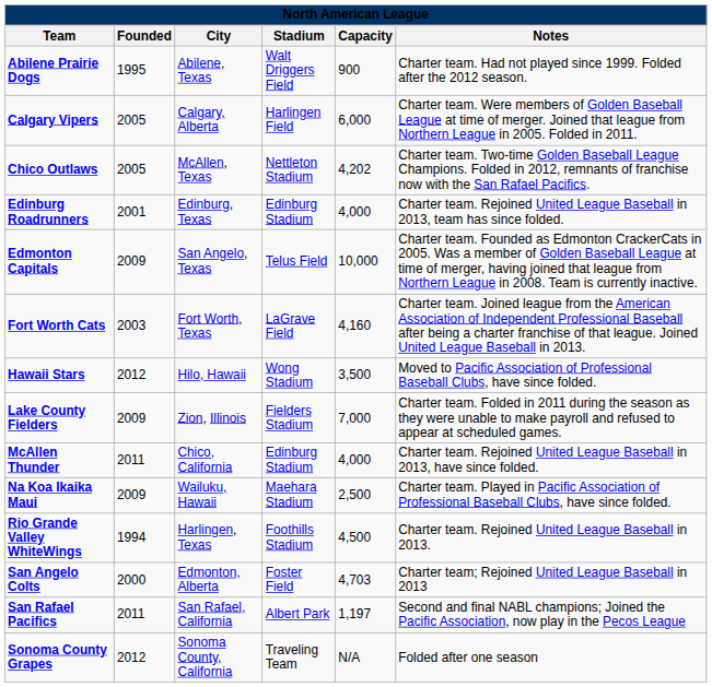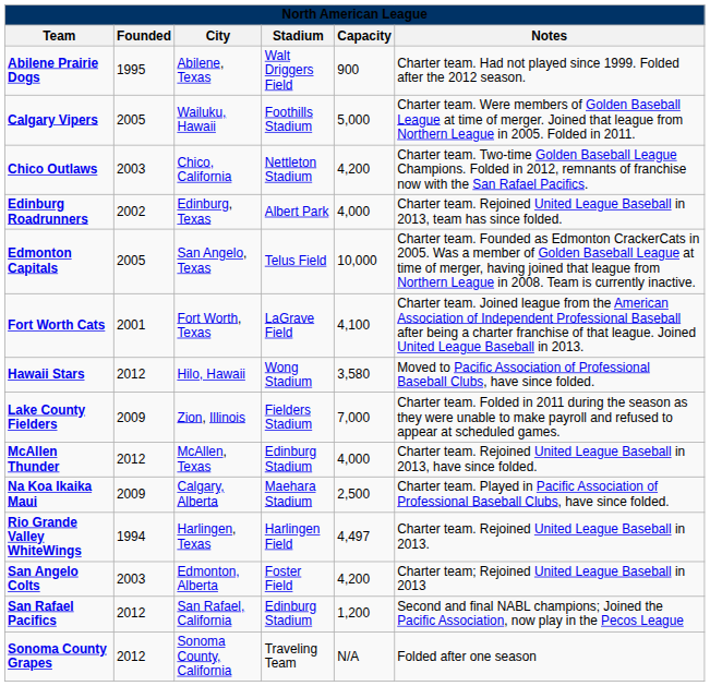 <table class="wikitable">
 <tr>
 <th style="background-color:#003366" colspan="8"><span>North American League</span></th>
 </tr>
 <tr>
 <th>Team</th>
 <th>Founded</th>
 <th>City</th>
 <th>Stadium</th>
 <th>Capacity</th>
 <th>Notes</th>
 </tr>
 <tr>
 <td><strong><a href='#'>Abilene Prairie Dogs</a></strong></td>
 <td>1995</td>
 <td><a href='#'>Abilene</a>, <a href='#'>Texas</a></td>
 <td><a href='#'>Walt Driggers Field</a></td>
 <td>900</td>
 <td>Charter team. Had not played since 1999. Folded after the 2012 season.</td>
 </tr>
 <tr>
 <td><strong><a href='#'>Calgary Vipers</a></strong></td>
 <td>2005</td>
-<td><a href='#'>Calgary, Alberta</a></td>
-<td><a href='#'>Harlingen Field</a></td>
-<td>6,000</td>
+<td><a href='#'>Wailuku, Hawaii</a></td>
+<td><a href='#'>Foothills Stadium</a></td>
+<td>5,000</td>
 <td>Charter team. Were members of <a href='#'>Golden Baseball League</a> at time of merger. Joined that league from <a href='#'>Northern League</a> in 2005. Folded in 2011.</td>
 </tr>
 <tr>
 <td><strong><a href='#'>Chico Outlaws</a></strong></td>
-<td>2005</td>
-<td><a href='#'>McAllen</a>, <a href='#'>Texas</a></td>
+<td>2003</td>
+<td><a href='#'>Chico, California</a></td>
 <td><a href='#'>Nettleton Stadium</a></td>
-<td>4,202</td>
+<td>4,200</td>
 <td>Charter team. Two-time <a href='#'>Golden Baseball League</a> Champions. Folded in 2012, remnants of franchise now with the <a href='#'>San Rafael Pacifics</a>.</td>
 </tr>
 <tr>
 <td><strong><a href='#'>Edinburg Roadrunners</a></strong></td>
-<td>2001</td>
+<td>2002</td>
 <td><a href='#'>Edinburg</a>, <a href='#'>Texas</a></td>
-<td><a href='#'>Edinburg Stadium</a></td>
+<td><a href='#'>Albert Park</a></td>
 <td>4,000</td>
 <td>Charter team. Rejoined <a href='#'>United League Baseball</a> in 2013, team has since folded.</td>
 </tr>
 <tr>
 <td><strong><a href='#'>Edmonton Capitals</a></strong></td>
-<td>2009</td>
+<td>2005</td>
 <td><a href='#'>San Angelo</a>, <a href='#'>Texas</a></td>
 <td><a href='#'>Telus Field</a></td>
 <td>10,000</td>
 <td>Charter team. Founded as Edmonton CrackerCats in 2005. Was a member of <a href='#'>Golden Baseball League</a> at time of merger, having joined that league from <a href='#'>Northern League</a> in 2008. Team is currently inactive.</td>
 </tr>
 <tr>
 <td><strong><a href='#'>Fort Worth Cats</a></strong></td>
-<td>2003</td>
+<td>2001</td>
 <td><a href='#'>Fort Worth</a>, <a href='#'>Texas</a></td>
 <td><a href='#'>LaGrave Field</a></td>
-<td>4,160</td>
+<td>4,100</td>
 <td>Charter team. Joined league from the <a href='#'>American Association of Independent Professional Baseball</a> after being a charter franchise of that league. Joined <a href='#'>United League Baseball</a> in 2013.</td>
 </tr>
 <tr>
 <td><strong><a href='#'>Hawaii Stars</a></strong></td>
 <td>2012</td>
 <td><a href='#'>Hilo, Hawaii</a></td>
 <td><a href='#'>Wong Stadium</a></td>
-<td>3,500</td>
+<td>3,580</td>
 <td>Moved to <a href='#'>Pacific Association of Professional Baseball Clubs</a>, have since folded.</td>
 </tr>
 <tr>
 <td><strong><a href='#'>Lake County Fielders</a></strong></td>
 <td>2009</td>
 <td><a href='#'>Zion</a>, <a href='#'>Illinois</a></td>
 <td><a href='#'>Fielders Stadium</a></td>
 <td>7,000</td>
 <td>Charter team. Folded in 2011 during the season as they were unable to make payroll and refused to appear at scheduled games.</td>
 </tr>
 <tr>
 <td><strong><a href='#'>McAllen Thunder</a></strong></td>
-<td>2011</td>
-<td><a href='#'>Chico, California</a></td>
+<td>2012</td>
+<td><a href='#'>McAllen</a>, <a href='#'>Texas</a></td>
 <td><a href='#'>Edinburg Stadium</a></td>
 <td>4,000</td>
 <td>Charter team. Rejoined <a href='#'>United League Baseball</a> in 2013, have since folded.</td>
 </tr>
 <tr>
 <td><strong><a href='#'>Na Koa Ikaika Maui</a></strong></td>
 <td>2009</td>
-<td><a href='#'>Wailuku, Hawaii</a></td>
+<td><a href='#'>Calgary, Alberta</a></td>
 <td><a href='#'>Maehara Stadium</a></td>
 <td>2,500</td>
 <td>Charter team. Played in <a href='#'>Pacific Association of Professional Baseball Clubs</a>, have since folded.</td>
 </tr>
 <tr>
 <td><strong><a href='#'>Rio Grande Valley WhiteWings</a></strong></td>
 <td>1994</td>
 <td><a href='#'>Harlingen</a>, <a href='#'>Texas</a></td>
-<td><a href='#'>Foothills Stadium</a></td>
-<td>4,500</td>
+<td><a href='#'>Harlingen Field</a></td>
+<td>4,497</td>
 <td>Charter team. Rejoined <a href='#'>United League Baseball</a> in 2013.</td>
 </tr>
 <tr>
 <td><strong><a href='#'>San Angelo Colts</a></strong></td>
-<td>2000</td>
+<td>2003</td>
 <td><a href='#'>Edmonton, Alberta</a></td>
 <td><a href='#'>Foster Field</a></td>
-<td>4,703</td>
+<td>4,200</td>
 <td>Charter team; Rejoined <a href='#'>United League Baseball</a> in 2013</td>
 </tr>
 <tr>
 <td><strong><a href='#'>San Rafael Pacifics</a></strong></td>
-<td>2011</td>
+<td>2012</td>
 <td><a href='#'>San Rafael, California</a></td>
-<td><a href='#'>Albert Park</a></td>
-<td>1,197</td>
+<td><a href='#'>Edinburg Stadium</a></td>
+<td>1,200</td>
 <td>Second and final NABL champions; Joined the <a href='#'>Pacific Association</a>, now play in the <a href='#'>Pecos League</a></td>
 </tr>
 <tr>
 <td><strong><a href='#'>Sonoma County Grapes</a></strong></td>
 <td>2012</td>
 <td><a href='#'>Sonoma County, California</a></td>
 <td>Traveling Team</td>
 <td>N/A</td>
 <td>Folded after one season</td>
 </tr>
 </table>
